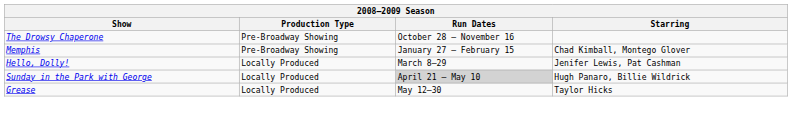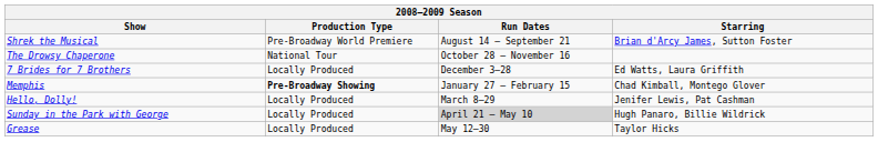 <table class="wikitable collapsible autocollapse" width="100%">
 <tr>
 <th colspan=4>2008–2009 Season</th>
 </tr>
 <tr>
 <th width=30%>Show</th>
 <th width=20%>Production Type</th>
 <th width=20%>Run Dates</th>
 <th width=30%>Starring</th>
 </tr>
 <tr>
+<td><em><a href='#'>Shrek the Musical</a></em></td>
+<td>Pre-Broadway World Premiere</td>
+<td>August 14 – September 21</td>
+<td><a href='#'>Brian d'Arcy James</a>, Sutton Foster</td>
+</tr>
+<tr>
 <td><em><a href='#'>The Drowsy Chaperone</a></em></td>
-<td>Pre-Broadway Showing</td>
+<td>National Tour</td>
 <td>October 28 – November 16</td>
 <td></td>
 </tr>
 <tr>
+<td><em><a href='#'>7 Brides for 7 Brothers</a></em></td>
+<td>Locally Produced</td>
+<td>December 3–28</td>
+<td>Ed Watts, Laura Griffith</td>
+</tr>
+<tr>
 <td><em><a href='#'>Memphis</a></em></td>
-<td>Pre-Broadway Showing</td>
+<td><strong>Pre-Broadway Showing</strong></td>
 <td>January 27 – February 15</td>
 <td>Chad Kimball, Montego Glover</td>
 </tr>
 <tr>
 <td><em><a href='#'>Hello, Dolly!</a></em></td>
 <td>Locally Produced</td>
 <td>March 8–29</td>
 <td>Jenifer Lewis, Pat Cashman</td>
 </tr>
 <tr>
 <td><em><a href='#'>Sunday in the Park with George</a></em></td>
 <td>Locally Produced</td>
 <td style="background: lightgrey;">April 21 – May 10</td>
 <td>Hugh Panaro, Billie Wildrick</td>
 </tr>
 <tr>
 <td><em><a href='#'>Grease</a></em></td>
 <td>Locally Produced</td>
 <td>May 12–30</td>
 <td>Taylor Hicks</td>
 </tr>
 </table>
